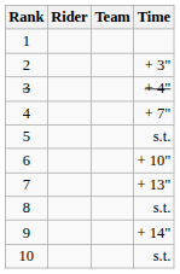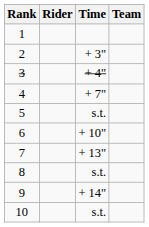 <table class="wikitable">
 <tr>
 <th scope="col">Rank</th>
 <th scope="col">Rider</th>
+<th scope="col">Time</th>
 <th scope="col">Team</th>
-<th scope="col">Time</th>
 </tr>
 <tr>
 <td style="text-align:center;">1</td>
 <td>  </td>
+<td style="text-align:right;"></td>
 <td></td>
-<td style="text-align:right;"></td>
 </tr>
 <tr>
 <td style="text-align:center;">2</td>
 <td></td>
+<td align=right>+ 3"</td>
 <td></td>
-<td align=right>+ 3"</td>
 </tr>
 <tr>
 <td style="text-align:center;"><del>3</del></td>
 <td><del></del></td>
+<td style="text-align:right;"><del>+ 4"</del></td>
 <td><del></del></td>
-<td style="text-align:right;"><del>+ 4"</del></td>
 </tr>
 <tr>
 <td style="text-align:center;">4</td>
 <td></td>
+<td align=right>+ 7"</td>
 <td></td>
-<td align=right>+ 7"</td>
 </tr>
 <tr>
 <td style="text-align:center;">5</td>
 <td></td>
+<td align=right>s.t.</td>
 <td></td>
-<td align=right>s.t.</td>
 </tr>
 <tr>
 <td style="text-align:center;">6</td>
 <td></td>
+<td align=right>+ 10"</td>
 <td></td>
-<td align=right>+ 10"</td>
 </tr>
 <tr>
 <td style="text-align:center;">7</td>
 <td></td>
+<td align=right>+ 13"</td>
 <td></td>
-<td align=right>+ 13"</td>
 </tr>
 <tr>
 <td style="text-align:center;">8</td>
 <td></td>
+<td align=right>s.t.</td>
 <td></td>
-<td align=right>s.t.</td>
 </tr>
 <tr>
 <td style="text-align:center;">9</td>
 <td></td>
+<td align=right>+ 14"</td>
 <td></td>
-<td align=right>+ 14"</td>
 </tr>
 <tr>
 <td style="text-align:center;">10</td>
 <td></td>
+<td align=right>s.t.</td>
 <td></td>
-<td align=right>s.t.</td>
 </tr>
 </table>
